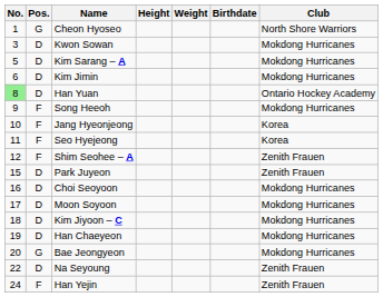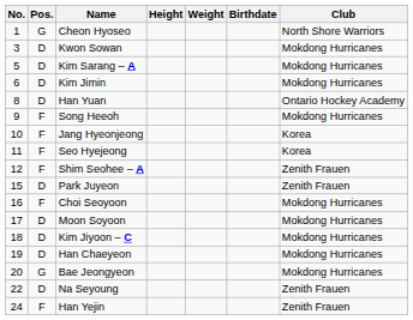 <table class="wikitable sortable" style="font-size: 90%; text-align: center;">
 <tr>
 <th>No.</th>
 <th>Pos.</th>
 <th>Name</th>
 <th>Height</th>
 <th>Weight</th>
 <th>Birthdate</th>
 <th>Club</th>
 </tr>
 <tr>
 <td>1</td>
 <td>G</td>
 <td align=left>Cheon Hyoseo</td>
 <td></td>
 <td></td>
 <td align=right></td>
 <td align=left> North Shore Warriors</td>
 </tr>
 <tr>
 <td>3</td>
 <td>D</td>
 <td align=left>Kwon Sowan</td>
 <td></td>
 <td></td>
 <td align=right></td>
 <td align=left> Mokdong Hurricanes</td>
 </tr>
 <tr>
 <td>5</td>
 <td>D</td>
 <td align=left>Kim Sarang – <a href='#'><strong>A</strong></a></td>
 <td></td>
 <td></td>
 <td align=right></td>
 <td align=left> Mokdong Hurricanes</td>
 </tr>
 <tr>
 <td>6</td>
 <td>D</td>
 <td align=left>Kim Jimin</td>
 <td></td>
 <td></td>
 <td align=right></td>
 <td align=left> Mokdong Hurricanes</td>
 </tr>
 <tr>
-<td style="background: lightgreen;">8</td>
+<td>8</td>
 <td>D</td>
 <td align=left>Han Yuan</td>
 <td></td>
 <td></td>
 <td align=right></td>
 <td align=left> Ontario Hockey Academy</td>
 </tr>
 <tr>
 <td>9</td>
 <td>F</td>
 <td align=left>Song Heeoh</td>
 <td></td>
 <td></td>
 <td align=right></td>
 <td align=left> Mokdong Hurricanes</td>
 </tr>
 <tr>
 <td>10</td>
 <td>F</td>
 <td align=left>Jang Hyeonjeong</td>
 <td></td>
 <td></td>
 <td align=right></td>
 <td align=left> Korea</td>
 </tr>
 <tr>
 <td>11</td>
 <td>F</td>
 <td align=left>Seo Hyejeong</td>
 <td></td>
 <td></td>
 <td align=right></td>
 <td align=left> Korea</td>
 </tr>
 <tr>
 <td>12</td>
 <td>F</td>
 <td align=left>Shim Seohee – <a href='#'><strong>A</strong></a></td>
 <td></td>
 <td></td>
 <td align=right></td>
 <td align=left> Zenith Frauen</td>
 </tr>
 <tr>
 <td>15</td>
 <td>D</td>
 <td align=left>Park Juyeon</td>
 <td></td>
 <td></td>
 <td align=right></td>
 <td align=left> Zenith Frauen</td>
 </tr>
 <tr>
 <td>16</td>
-<td>D</td>
+<td>F</td>
 <td align=left>Choi Seoyoon</td>
 <td></td>
 <td></td>
 <td align=right></td>
 <td align=left> Mokdong Hurricanes</td>
 </tr>
 <tr>
 <td>17</td>
 <td>D</td>
 <td align=left>Moon Soyoon</td>
 <td></td>
 <td></td>
 <td align=right></td>
 <td align=left> Mokdong Hurricanes</td>
 </tr>
 <tr>
 <td>18</td>
 <td>D</td>
 <td align=left>Kim Jiyoon – <a href='#'><strong>C</strong></a></td>
 <td></td>
 <td></td>
 <td align=right></td>
 <td align=left> Mokdong Hurricanes</td>
 </tr>
 <tr>
 <td>19</td>
 <td>D</td>
 <td align=left>Han Chaeyeon</td>
 <td></td>
 <td></td>
 <td align=right></td>
 <td align=left> Mokdong Hurricanes</td>
 </tr>
 <tr>
 <td>20</td>
 <td>G</td>
 <td align=left>Bae Jeongyeon</td>
 <td></td>
 <td></td>
 <td align=right></td>
 <td align=left> Mokdong Hurricanes</td>
 </tr>
 <tr>
 <td>22</td>
 <td>D</td>
 <td align=left>Na Seyoung</td>
 <td></td>
 <td></td>
 <td align=right></td>
 <td align=left> Zenith Frauen</td>
 </tr>
 <tr>
 <td>24</td>
 <td>F</td>
 <td align=left>Han Yejin</td>
 <td></td>
 <td></td>
 <td align=right></td>
 <td align=left> Zenith Frauen</td>
 </tr>
 </table>
